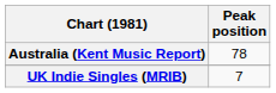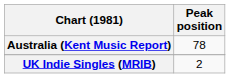 <table class="wikitable sortable plainrowheaders" style="text-align:center">
 <tr>
 <th>Chart (1981)</th>
 <th>Peak<br>position</th>
 </tr>
 <tr>
 <th scope="row">Australia (<a href='#'>Kent Music Report</a>)</th>
 <td>78</td>
 </tr>
 <tr>
 </tr>
 <tr>
 </tr>
 <tr>
 <th scope="row"><a href='#'>UK Indie Singles</a> (<a href='#'>MRIB</a>)</th>
-<td>7</td>
+<td>2</td>
 </tr>
 </table>
